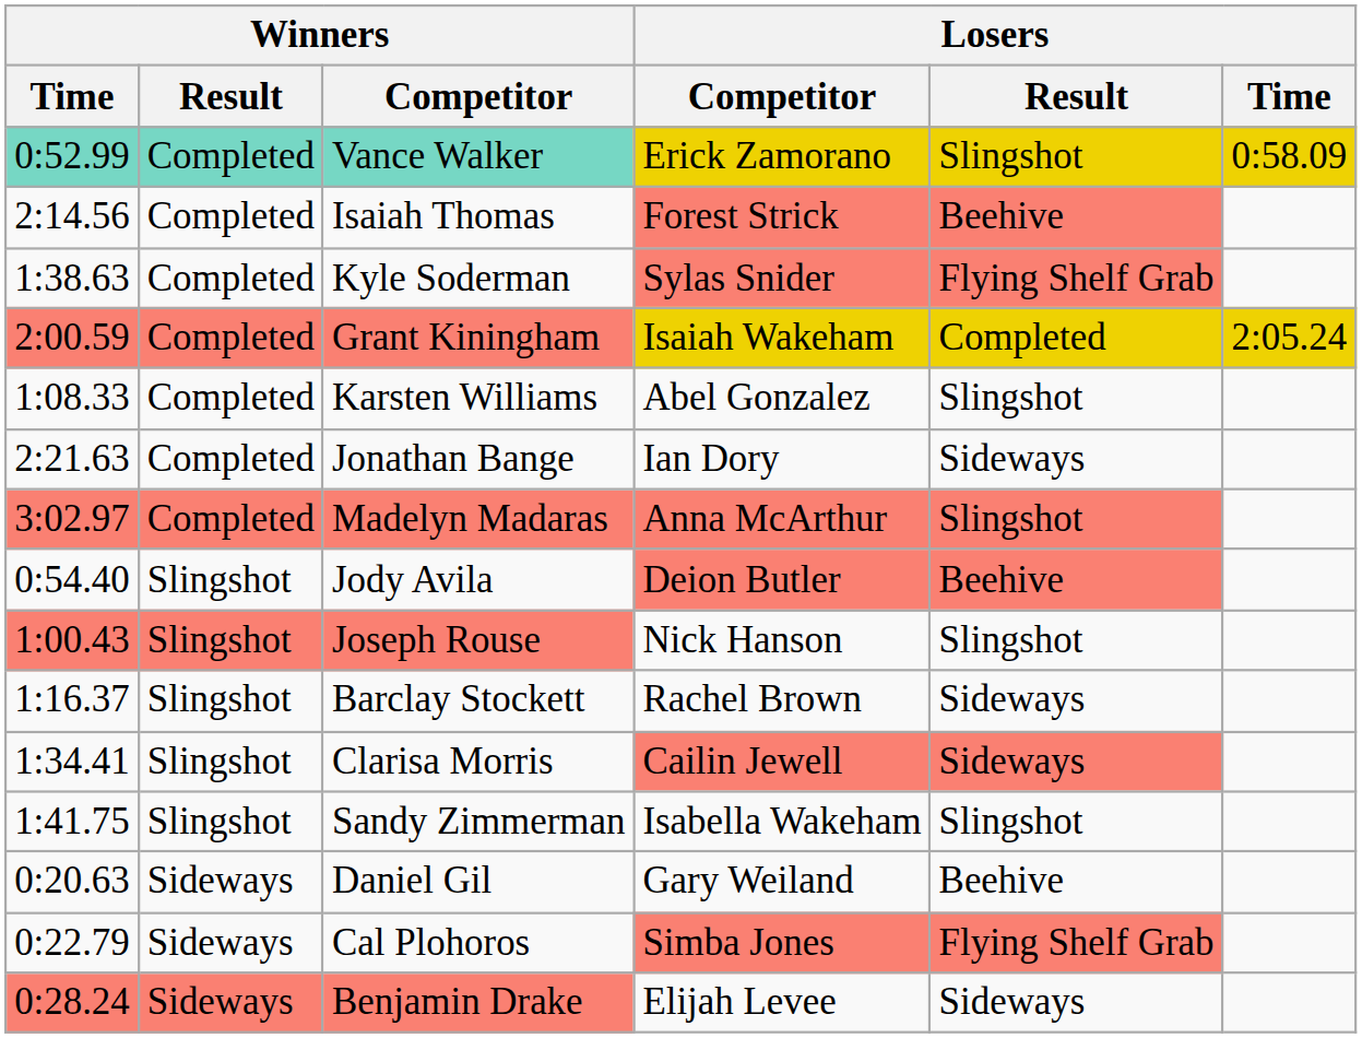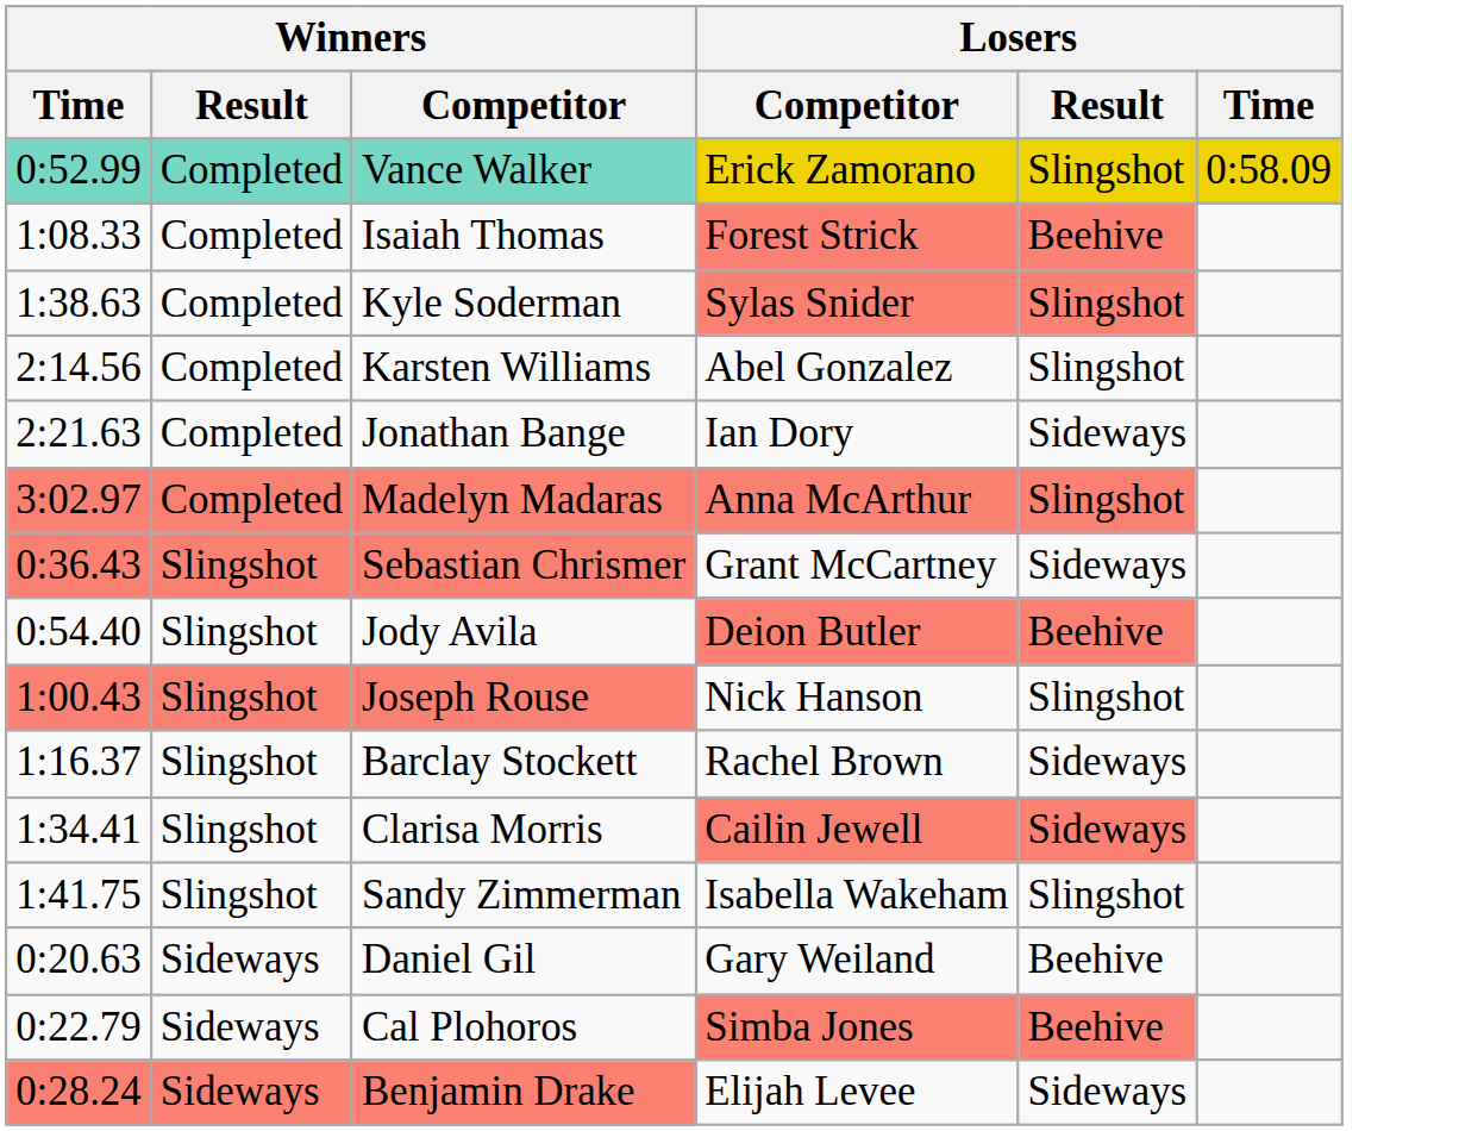 <table class="wikitable sortable mw-collapsible">
 <tr>
 <th Colspan="3">Winners</th>
 <th Colspan="3">Losers</th>
 </tr>
 <tr>
 <th>Time</th>
 <th>Result</th>
 <th>Competitor</th>
 <th>Competitor</th>
 <th>Result</th>
 <th>Time</th>
 </tr>
 <tr>
 <td style="background-color:#76D7C4">0:52.99</td>
 <td style="background-color:#76D7C4">Completed</td>
 <td style="background-color:#76D7C4">Vance Walker</td>
 <td style="background-color:#EED202">Erick Zamorano</td>
 <td style="background-color:#EED202">Slingshot</td>
 <td style="background-color:#EED202">0:58.09</td>
 </tr>
 <tr>
-<td>2:14.56</td>
+<td>1:08.33</td>
 <td>Completed</td>
 <td>Isaiah Thomas</td>
 <td style="background-color:#FA8072">Forest Strick</td>
 <td style="background-color:#FA8072">Beehive</td>
 <td></td>
 </tr>
 <tr>
 <td>1:38.63</td>
 <td>Completed</td>
 <td>Kyle Soderman</td>
 <td style="background-color:#FA8072">Sylas Snider</td>
-<td style="background-color:#FA8072">Flying Shelf Grab</td>
+<td style="background-color:#FA8072">Slingshot</td>
 <td></td>
 </tr>
 <tr>
-<td style="background-color:#FA8072">2:00.59</td>
-<td style="background-color:#FA8072">Completed</td>
-<td style="background-color:#FA8072">Grant Kiningham</td>
-<td style="background-color:#EED202">Isaiah Wakeham</td>
-<td style="background-color:#EED202">Completed</td>
-<td style="background-color:#EED202">2:05.24</td>
-</tr>
-<tr>
-<td>1:08.33</td>
+<td>2:14.56</td>
 <td>Completed</td>
 <td>Karsten Williams</td>
 <td>Abel Gonzalez</td>
 <td>Slingshot</td>
 <td></td>
 </tr>
 <tr>
 <td>2:21.63</td>
 <td>Completed</td>
 <td>Jonathan Bange</td>
 <td>Ian Dory</td>
 <td>Sideways</td>
 <td></td>
 </tr>
 <tr>
 <td style="background-color:#FA8072">3:02.97</td>
 <td style="background-color:#FA8072">Completed</td>
 <td style="background-color:#FA8072">Madelyn Madaras</td>
 <td style="background-color:#FA8072">Anna McArthur</td>
 <td style="background-color:#FA8072">Slingshot</td>
+<td></td>
+</tr>
+<tr>
+<td style="background-color:#FA8072">0:36.43</td>
+<td style="background-color:#FA8072">Slingshot</td>
+<td style="background-color:#FA8072">Sebastian Chrismer</td>
+<td>Grant McCartney</td>
+<td>Sideways</td>
 <td></td>
 </tr>
 <tr>
 <td>0:54.40</td>
 <td>Slingshot</td>
 <td>Jody Avila</td>
 <td style="background-color:#FA8072">Deion Butler</td>
 <td style="background-color:#FA8072">Beehive</td>
 <td></td>
 </tr>
 <tr>
 <td style="background-color:#FA8072">1:00.43</td>
 <td style="background-color:#FA8072">Slingshot</td>
 <td style="background-color:#FA8072">Joseph Rouse</td>
 <td>Nick Hanson</td>
 <td>Slingshot</td>
 <td></td>
 </tr>
 <tr>
 <td>1:16.37</td>
 <td>Slingshot</td>
 <td>Barclay Stockett</td>
 <td>Rachel Brown</td>
 <td>Sideways</td>
 <td></td>
 </tr>
 <tr>
 <td>1:34.41</td>
 <td>Slingshot</td>
 <td>Clarisa Morris</td>
 <td style="background-color:#FA8072">Cailin Jewell</td>
 <td style="background-color:#FA8072">Sideways</td>
 <td></td>
 </tr>
 <tr>
 <td>1:41.75</td>
 <td>Slingshot</td>
 <td>Sandy Zimmerman</td>
 <td>Isabella Wakeham</td>
 <td>Slingshot</td>
 <td></td>
 </tr>
 <tr>
 <td>0:20.63</td>
 <td>Sideways</td>
 <td>Daniel Gil</td>
 <td>Gary Weiland</td>
 <td>Beehive</td>
 <td></td>
 </tr>
 <tr>
 <td>0:22.79</td>
 <td>Sideways</td>
 <td>Cal Plohoros</td>
 <td style="background-color:#FA8072">Simba Jones</td>
-<td style="background-color:#FA8072">Flying Shelf Grab</td>
+<td style="background-color:#FA8072">Beehive</td>
 <td></td>
 </tr>
 <tr>
 <td style="background-color:#FA8072">0:28.24</td>
 <td style="background-color:#FA8072">Sideways</td>
 <td style="background-color:#FA8072">Benjamin Drake</td>
 <td>Elijah Levee</td>
 <td>Sideways</td>
 <td></td>
 </tr>
 </table>
